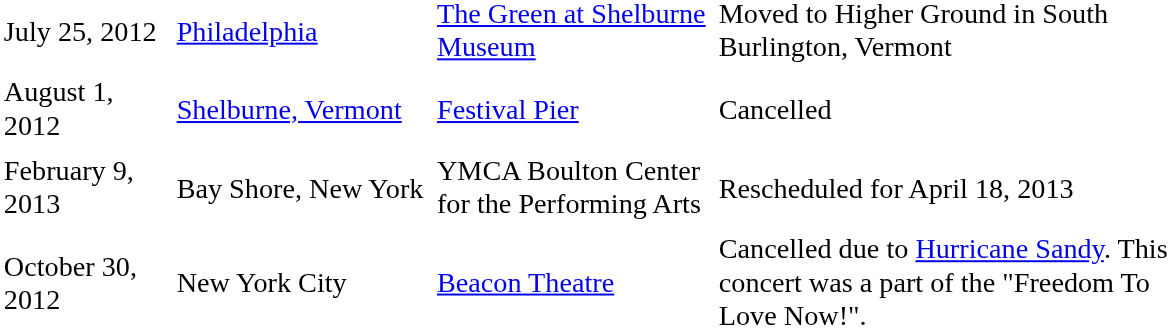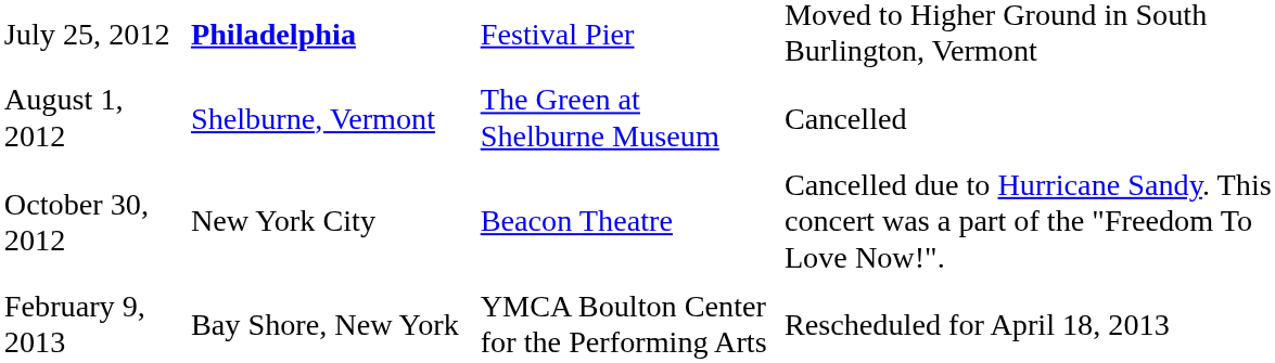 <table cellpadding="2" style="border: 0px solid darkgray; font-size:90%">
 <tr>
 <th width="150"></th>
 <th width="250"></th>
 <th width="300"></th>
 <th width="650"></th>
 </tr>
 <tr border="0">
 <td>July 25, 2012</td>
-<td><a href='#'>Philadelphia</a></td>
-<td><a href='#'>The Green at Shelburne Museum</a></td>
+<td><strong><a href='#'>Philadelphia</a></strong></td>
+<td><a href='#'>Festival Pier</a></td>
 <td>Moved to Higher Ground in South Burlington, Vermont</td>
 </tr>
 <tr>
 <td>August 1, 2012</td>
 <td><a href='#'>Shelburne, Vermont</a></td>
-<td><a href='#'>Festival Pier</a></td>
+<td><a href='#'>The Green at Shelburne Museum</a></td>
 <td>Cancelled</td>
+</tr>
+<tr>
+<td>October 30, 2012</td>
+<td>New York City</td>
+<td><a href='#'>Beacon Theatre</a></td>
+<td>Cancelled due to <a href='#'>Hurricane Sandy</a>. This concert was a part of the "Freedom To Love Now!".</td>
 </tr>
 <tr>
 <td>February 9, 2013</td>
 <td>Bay Shore, New York</td>
 <td>YMCA Boulton Center for the Performing Arts</td>
 <td>Rescheduled for April 18, 2013</td>
 </tr>
 <tr>
-<td>October 30, 2012</td>
-<td>New York City</td>
-<td><a href='#'>Beacon Theatre</a></td>
-<td>Cancelled due to <a href='#'>Hurricane Sandy</a>. This concert was a part of the "Freedom To Love Now!".</td>
-</tr>
-<tr>
 </tr>
 </table>
